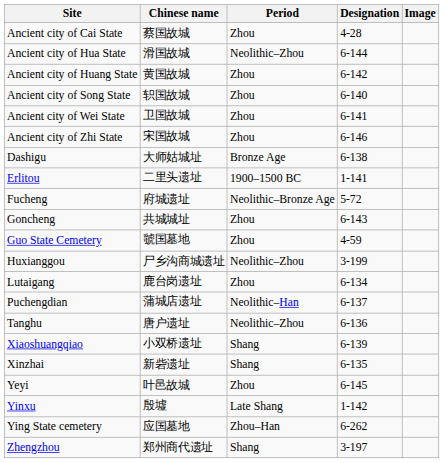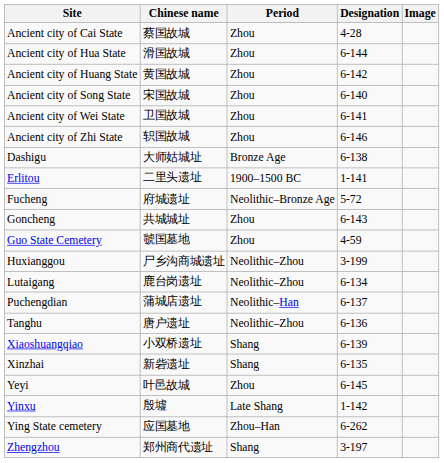 <table class="wikitable">
 <tr>
 <th>Site</th>
 <th>Chinese name</th>
 <th>Period</th>
 <th>Designation</th>
 <th>Image</th>
 </tr>
 <tr>
 <td>Ancient city of Cai State</td>
 <td>蔡国故城</td>
 <td>Zhou</td>
 <td>4-28</td>
 <td></td>
 </tr>
 <tr>
 <td>Ancient city of Hua State</td>
 <td>滑国故城</td>
-<td>Neolithic–Zhou</td>
+<td>Zhou</td>
 <td>6-144</td>
 <td></td>
 </tr>
 <tr>
 <td>Ancient city of Huang State</td>
 <td>黄国故城</td>
 <td>Zhou</td>
 <td>6-142</td>
 <td></td>
 </tr>
 <tr>
 <td>Ancient city of Song State</td>
-<td>轵国故城　</td>
+<td>宋国故城</td>
 <td>Zhou</td>
 <td>6-140</td>
 <td></td>
 </tr>
 <tr>
 <td>Ancient city of Wei State</td>
 <td>卫国故城　</td>
 <td>Zhou</td>
 <td>6-141</td>
 <td></td>
 </tr>
 <tr>
 <td>Ancient city of Zhi State</td>
-<td>宋国故城</td>
+<td>轵国故城　</td>
 <td>Zhou</td>
 <td>6-146</td>
 <td></td>
 </tr>
 <tr>
 <td>Dashigu</td>
 <td>大师姑城址</td>
 <td>Bronze Age</td>
 <td>6-138</td>
 <td></td>
 </tr>
 <tr>
 <td><a href='#'>Erlitou</a></td>
 <td>二里头遗址</td>
 <td>1900–1500 BC</td>
 <td>1-141</td>
 <td></td>
 </tr>
 <tr>
 <td>Fucheng</td>
 <td>府城遗址　</td>
 <td>Neolithic–Bronze Age</td>
 <td>5-72</td>
 <td></td>
 </tr>
 <tr>
 <td>Goncheng</td>
 <td>共城城址</td>
 <td>Zhou</td>
 <td>6-143</td>
 <td></td>
 </tr>
 <tr>
 <td><a href='#'>Guo State Cemetery</a></td>
 <td>虢国墓地</td>
 <td>Zhou</td>
 <td>4-59</td>
 <td></td>
 </tr>
 <tr>
 <td>Huxianggou</td>
 <td>尸乡沟商城遗址</td>
 <td>Neolithic–Zhou</td>
 <td>3-199</td>
 <td></td>
 </tr>
 <tr>
 <td>Lutaigang</td>
 <td>鹿台岗遗址</td>
-<td>Zhou</td>
+<td>Neolithic–Zhou</td>
 <td>6-134</td>
 <td></td>
 </tr>
 <tr>
 <td>Puchengdian</td>
 <td>蒲城店遗址</td>
 <td>Neolithic–<a href='#'>Han</a></td>
 <td>6-137</td>
 <td></td>
 </tr>
 <tr>
 <td>Tanghu</td>
 <td>唐户遗址</td>
 <td>Neolithic–Zhou</td>
 <td>6-136</td>
 <td></td>
 </tr>
 <tr>
 <td><a href='#'>Xiaoshuangqiao</a></td>
 <td>小双桥遗址</td>
 <td>Shang</td>
 <td>6-139</td>
 <td></td>
 </tr>
 <tr>
 <td>Xinzhai</td>
 <td>新砦遗址</td>
 <td>Shang</td>
 <td>6-135</td>
 <td></td>
 </tr>
 <tr>
 <td>Yeyi</td>
 <td>叶邑故城</td>
 <td>Zhou</td>
 <td>6-145</td>
 <td></td>
 </tr>
 <tr>
 <td><a href='#'>Yinxu</a></td>
 <td>殷墟</td>
 <td>Late Shang</td>
 <td>1-142</td>
 <td></td>
 </tr>
 <tr>
 <td>Ying State cemetery</td>
 <td>应国墓地</td>
 <td>Zhou–Han</td>
 <td>6-262</td>
 <td></td>
 </tr>
 <tr>
 <td><a href='#'>Zhengzhou</a></td>
 <td>郑州商代遗址</td>
 <td>Shang</td>
 <td>3-197</td>
 <td></td>
 </tr>
 </table>
